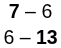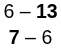 <table style="text-align:center">
 <tr>
 <th width=200></th>
 <th width=100></th>
 <th width=200></th>
 </tr>
 <tr>
+<td align=right></td>
+<td>6 – <strong>13</strong></td>
+<td align=left><strong></strong></td>
+</tr>
+<tr>
 <td align=right><strong></strong></td>
 <td><strong>7</strong> – 6</td>
 <td align=left></td>
 </tr>
-<tr>
-<td align=right></td>
-<td>6 – <strong>13</strong></td>
-<td align=left><strong></strong></td>
-</tr>
 </table>
